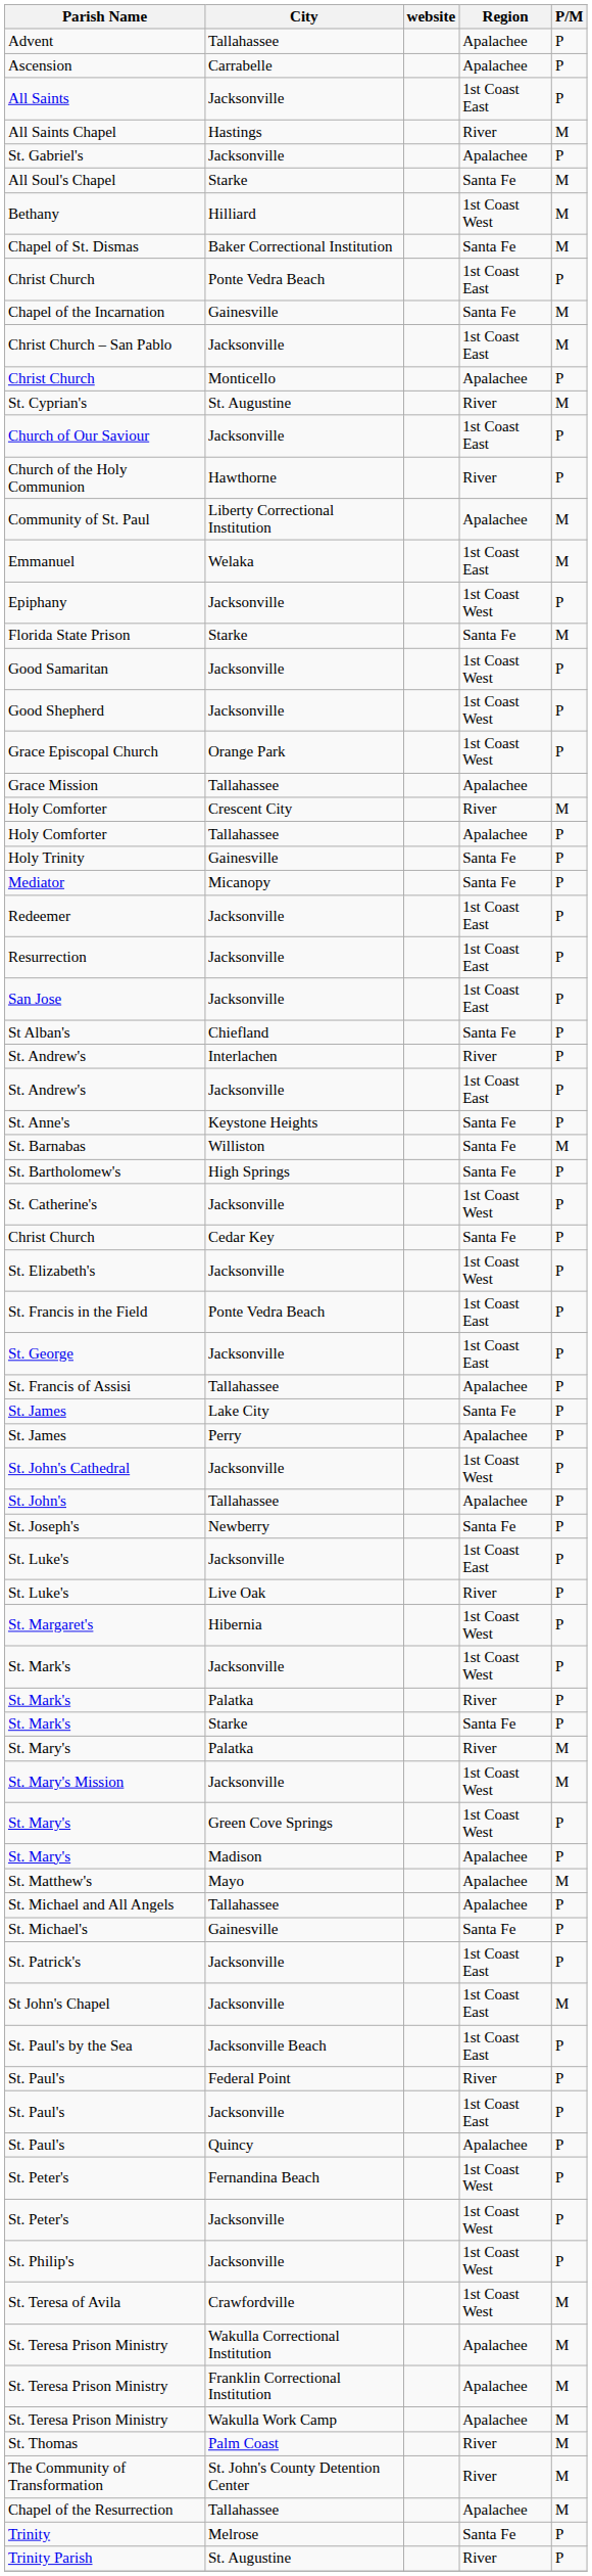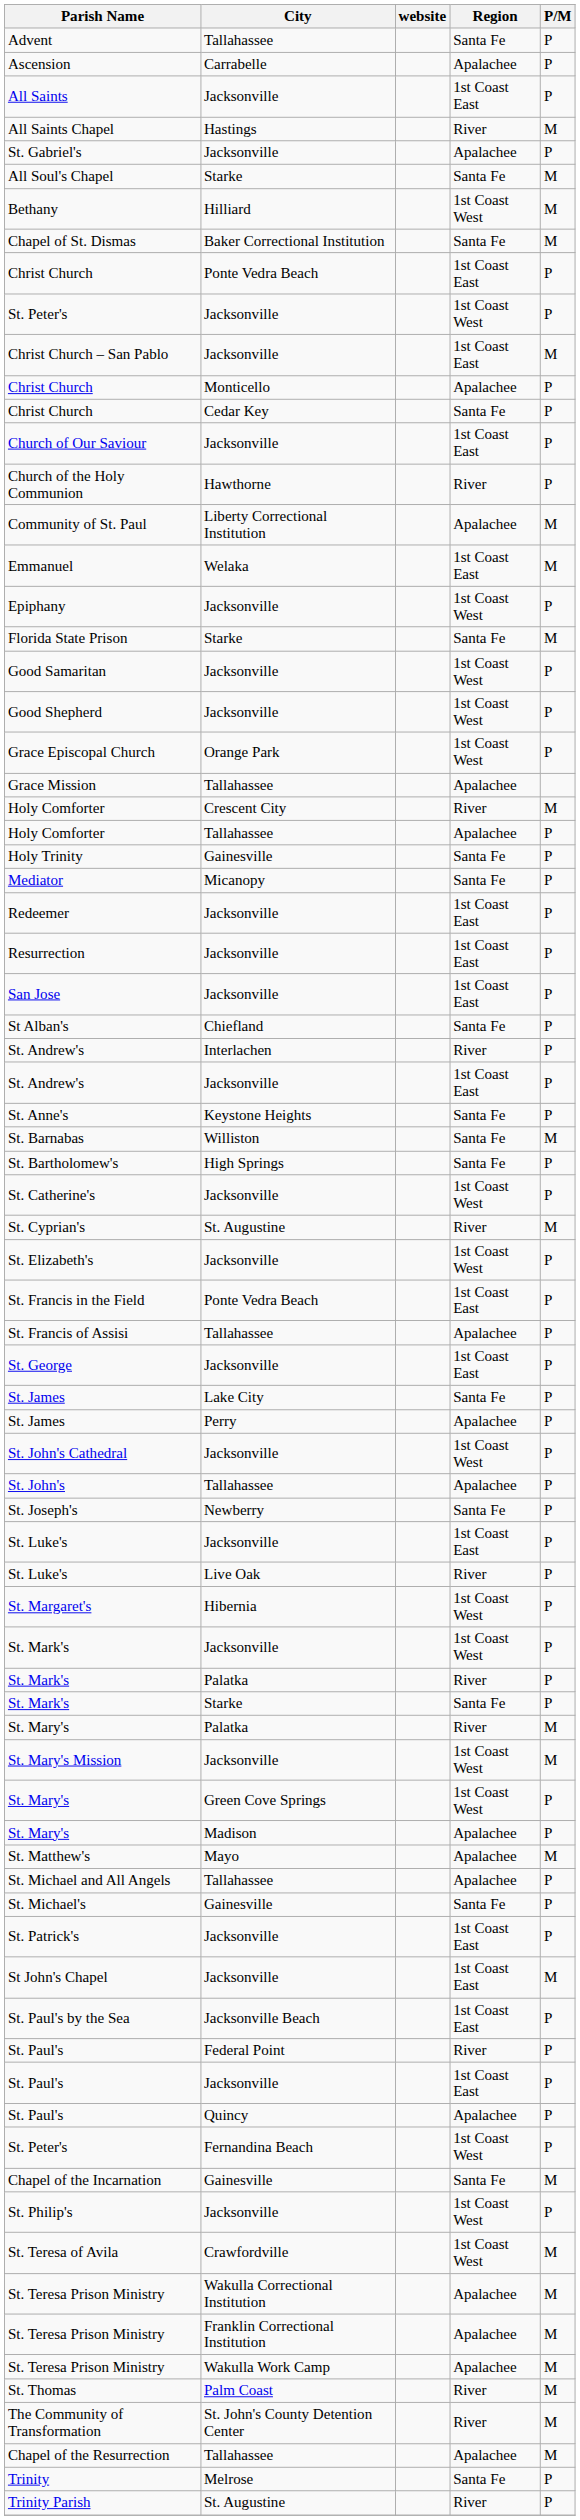 <table class="wikitable sortable">
 <tr>
 <th>Parish Name</th>
 <th>City</th>
 <th>website</th>
 <th>Region</th>
 <th>P/M</th>
 </tr>
 <tr>
 <td>Advent</td>
 <td>Tallahassee</td>
 <td></td>
-<td>Apalachee</td>
+<td>Santa Fe</td>
 <td>P</td>
 </tr>
 <tr>
 <td>Ascension</td>
 <td>Carrabelle</td>
 <td></td>
 <td>Apalachee</td>
 <td>P</td>
 </tr>
 <tr>
 <td><a href='#'>All Saints</a></td>
 <td>Jacksonville</td>
 <td> </td>
 <td>1st Coast East</td>
 <td>P</td>
 </tr>
 <tr>
 <td>All Saints Chapel</td>
 <td>Hastings</td>
 <td></td>
 <td>River</td>
 <td>M</td>
 </tr>
 <tr>
 <td>St. Gabriel's</td>
 <td>Jacksonville</td>
 <td></td>
 <td>Apalachee</td>
 <td>P</td>
 </tr>
 <tr>
 <td>All Soul's Chapel</td>
 <td>Starke</td>
 <td></td>
 <td>Santa Fe</td>
 <td>M</td>
 </tr>
 <tr>
 <td>Bethany</td>
 <td>Hilliard</td>
 <td></td>
 <td>1st Coast West</td>
 <td>M</td>
 </tr>
 <tr>
 <td>Chapel of St. Dismas</td>
 <td>Baker Correctional Institution</td>
 <td></td>
 <td>Santa Fe</td>
 <td>M</td>
 </tr>
 <tr>
 <td>Christ Church</td>
 <td>Ponte Vedra Beach</td>
 <td></td>
 <td>1st Coast East</td>
 <td>P</td>
 </tr>
 <tr>
-<td>Chapel of the Incarnation</td>
-<td>Gainesville</td>
+<td>St. Peter's</td>
+<td>Jacksonville</td>
 <td></td>
-<td>Santa Fe</td>
-<td>M</td>
+<td>1st Coast West</td>
+<td>P</td>
 </tr>
 <tr>
 <td>Christ Church – San Pablo</td>
 <td>Jacksonville</td>
 <td></td>
 <td>1st Coast East</td>
 <td>M</td>
 </tr>
 <tr>
 <td><a href='#'>Christ Church</a></td>
 <td>Monticello</td>
 <td></td>
 <td>Apalachee</td>
 <td>P</td>
 </tr>
 <tr>
-<td>St. Cyprian's</td>
-<td>St. Augustine</td>
+<td>Christ Church</td>
+<td>Cedar Key</td>
 <td></td>
-<td>River</td>
-<td>M</td>
+<td>Santa Fe</td>
+<td>P</td>
 </tr>
 <tr>
 <td><a href='#'>Church of Our Saviour</a></td>
 <td>Jacksonville</td>
 <td></td>
 <td>1st Coast East</td>
 <td>P</td>
 </tr>
 <tr>
 <td>Church of the Holy Communion</td>
 <td>Hawthorne</td>
 <td></td>
 <td>River</td>
 <td>P</td>
 </tr>
 <tr>
 <td>Community of St. Paul</td>
 <td>Liberty Correctional Institution</td>
 <td></td>
 <td>Apalachee</td>
 <td>M</td>
 </tr>
 <tr>
 <td>Emmanuel</td>
 <td>Welaka</td>
 <td></td>
 <td>1st Coast East</td>
 <td>M</td>
 </tr>
 <tr>
 <td>Epiphany</td>
 <td>Jacksonville</td>
 <td></td>
 <td>1st Coast West</td>
 <td>P</td>
 </tr>
 <tr>
 <td>Florida State Prison</td>
 <td>Starke</td>
 <td></td>
 <td>Santa Fe</td>
 <td>M</td>
 </tr>
 <tr>
 <td>Good Samaritan</td>
 <td>Jacksonville</td>
 <td></td>
 <td>1st Coast West</td>
 <td>P</td>
 </tr>
 <tr>
 <td>Good Shepherd</td>
 <td>Jacksonville</td>
 <td> </td>
 <td>1st Coast West</td>
 <td>P</td>
 </tr>
 <tr>
 <td>Grace Episcopal Church</td>
 <td>Orange Park</td>
 <td></td>
 <td>1st Coast West</td>
 <td>P</td>
 </tr>
 <tr>
 <td>Grace Mission</td>
 <td>Tallahassee</td>
 <td></td>
 <td>Apalachee</td>
 </tr>
 <tr>
 <td>Holy Comforter</td>
 <td>Crescent City</td>
 <td></td>
 <td>River</td>
 <td>M</td>
 </tr>
 <tr>
 <td>Holy Comforter</td>
 <td>Tallahassee</td>
 <td></td>
 <td>Apalachee</td>
 <td>P</td>
 </tr>
 <tr>
 <td>Holy Trinity</td>
 <td>Gainesville</td>
 <td></td>
 <td>Santa Fe</td>
 <td>P</td>
 </tr>
 <tr>
 <td><a href='#'>Mediator</a></td>
 <td>Micanopy</td>
 <td></td>
 <td>Santa Fe</td>
 <td>P</td>
 </tr>
 <tr>
 <td>Redeemer</td>
 <td>Jacksonville</td>
 <td></td>
 <td>1st Coast East</td>
 <td>P</td>
 </tr>
 <tr>
 <td>Resurrection</td>
 <td>Jacksonville</td>
 <td> </td>
 <td>1st Coast East</td>
 <td>P</td>
 </tr>
 <tr>
 <td><a href='#'>San Jose</a></td>
 <td>Jacksonville</td>
 <td></td>
 <td>1st Coast East</td>
 <td>P</td>
 </tr>
 <tr>
 <td>St Alban's</td>
 <td>Chiefland</td>
 <td></td>
 <td>Santa Fe</td>
 <td>P</td>
 </tr>
 <tr>
 <td>St. Andrew's</td>
 <td>Interlachen</td>
 <td></td>
 <td>River</td>
 <td>P</td>
 </tr>
 <tr>
 <td>St. Andrew's</td>
 <td>Jacksonville</td>
 <td> </td>
 <td>1st Coast East</td>
 <td>P</td>
 </tr>
 <tr>
 <td>St. Anne's</td>
 <td>Keystone Heights</td>
 <td></td>
 <td>Santa Fe</td>
 <td>P</td>
 </tr>
 <tr>
 <td>St. Barnabas</td>
 <td>Williston</td>
 <td></td>
 <td>Santa Fe</td>
 <td>M</td>
 </tr>
 <tr>
 <td>St. Bartholomew's</td>
 <td>High Springs</td>
 <td> </td>
 <td>Santa Fe</td>
 <td>P</td>
 </tr>
 <tr>
 <td>St. Catherine's</td>
 <td>Jacksonville</td>
 <td></td>
 <td>1st Coast West</td>
 <td>P</td>
 </tr>
 <tr>
-<td>Christ Church</td>
-<td>Cedar Key</td>
+<td>St. Cyprian's</td>
+<td>St. Augustine</td>
 <td></td>
-<td>Santa Fe</td>
-<td>P</td>
+<td>River</td>
+<td>M</td>
 </tr>
 <tr>
 <td>St. Elizabeth's</td>
 <td>Jacksonville</td>
 <td></td>
 <td>1st Coast West</td>
 <td>P</td>
 </tr>
 <tr>
 <td>St. Francis in the Field</td>
 <td>Ponte Vedra Beach</td>
 <td> </td>
 <td>1st Coast East</td>
 <td>P</td>
 </tr>
 <tr>
+<td>St. Francis of Assisi</td>
+<td>Tallahassee</td>
+<td></td>
+<td>Apalachee</td>
+<td>P</td>
+</tr>
+<tr>
 <td><a href='#'>St. George</a></td>
 <td>Jacksonville</td>
 <td></td>
 <td>1st Coast East</td>
-<td>P</td>
-</tr>
-<tr>
-<td>St. Francis of Assisi</td>
-<td>Tallahassee</td>
-<td></td>
-<td>Apalachee</td>
 <td>P</td>
 </tr>
 <tr>
 <td><a href='#'>St. James</a></td>
 <td>Lake City</td>
 <td></td>
 <td>Santa Fe</td>
 <td>P</td>
 </tr>
 <tr>
 <td>St. James</td>
 <td>Perry</td>
 <td></td>
 <td>Apalachee</td>
 <td>P</td>
 </tr>
 <tr>
 <td><a href='#'>St. John's Cathedral</a></td>
 <td>Jacksonville</td>
 <td></td>
 <td>1st Coast West</td>
 <td>P</td>
 </tr>
 <tr>
 <td><a href='#'>St. John's</a></td>
 <td>Tallahassee</td>
 <td></td>
 <td>Apalachee</td>
 <td>P</td>
 </tr>
 <tr>
 <td>St. Joseph's</td>
 <td>Newberry</td>
 <td></td>
 <td>Santa Fe</td>
 <td>P</td>
 </tr>
 <tr>
 <td>St. Luke's</td>
 <td>Jacksonville</td>
 <td></td>
 <td>1st Coast East</td>
 <td>P</td>
 </tr>
 <tr>
 <td>St. Luke's</td>
 <td>Live Oak</td>
 <td></td>
 <td>River</td>
 <td>P</td>
 </tr>
 <tr>
 <td><a href='#'>St. Margaret's</a></td>
 <td>Hibernia</td>
 <td></td>
 <td>1st Coast West</td>
 <td>P</td>
 </tr>
 <tr>
 <td>St. Mark's</td>
 <td>Jacksonville</td>
 <td></td>
 <td>1st Coast West</td>
 <td>P</td>
 </tr>
 <tr>
 <td><a href='#'>St. Mark's</a></td>
 <td>Palatka</td>
 <td> </td>
 <td>River</td>
 <td>P</td>
 </tr>
 <tr>
 <td><a href='#'>St. Mark's</a></td>
 <td>Starke</td>
 <td></td>
 <td>Santa Fe</td>
 <td>P</td>
 </tr>
 <tr>
 <td>St. Mary's</td>
 <td>Palatka</td>
 <td></td>
 <td>River</td>
 <td>M</td>
 </tr>
 <tr>
 <td><a href='#'>St. Mary's Mission</a></td>
 <td>Jacksonville</td>
 <td></td>
 <td>1st Coast West</td>
 <td>M</td>
 </tr>
 <tr>
 <td><a href='#'>St. Mary's</a></td>
 <td>Green Cove Springs</td>
 <td></td>
 <td>1st Coast West</td>
 <td>P</td>
 </tr>
 <tr>
 <td><a href='#'>St. Mary's</a></td>
 <td>Madison</td>
 <td></td>
 <td>Apalachee</td>
 <td>P</td>
 </tr>
 <tr>
 <td>St. Matthew's</td>
 <td>Mayo</td>
 <td></td>
 <td>Apalachee</td>
 <td>M</td>
 </tr>
 <tr>
 <td>St. Michael and All Angels</td>
 <td>Tallahassee</td>
 <td></td>
 <td>Apalachee</td>
 <td>P</td>
 </tr>
 <tr>
 <td>St. Michael's</td>
 <td>Gainesville</td>
 <td></td>
 <td>Santa Fe</td>
 <td>P</td>
 </tr>
 <tr>
 <td>St. Patrick's</td>
 <td>Jacksonville</td>
 <td></td>
 <td>1st Coast East</td>
 <td>P</td>
 </tr>
 <tr>
 <td>St John's Chapel</td>
 <td>Jacksonville</td>
 <td></td>
 <td>1st Coast East</td>
 <td>M</td>
 </tr>
 <tr>
 <td>St. Paul's by the Sea</td>
 <td>Jacksonville Beach</td>
 <td></td>
 <td>1st Coast East</td>
 <td>P</td>
 </tr>
 <tr>
 <td>St. Paul's</td>
 <td>Federal Point</td>
 <td></td>
 <td>River</td>
 <td>P</td>
 </tr>
 <tr>
 <td>St. Paul's</td>
 <td>Jacksonville</td>
 <td></td>
 <td>1st Coast East</td>
 <td>P</td>
 </tr>
 <tr>
 <td>St. Paul's</td>
 <td>Quincy</td>
 <td></td>
 <td>Apalachee</td>
 <td>P</td>
 </tr>
 <tr>
 <td>St. Peter's</td>
 <td>Fernandina Beach</td>
 <td></td>
 <td>1st Coast West</td>
 <td>P</td>
 </tr>
 <tr>
-<td>St. Peter's</td>
-<td>Jacksonville</td>
+<td>Chapel of the Incarnation</td>
+<td>Gainesville</td>
 <td></td>
-<td>1st Coast West</td>
-<td>P</td>
+<td>Santa Fe</td>
+<td>M</td>
 </tr>
 <tr>
 <td>St. Philip's</td>
 <td>Jacksonville</td>
 <td></td>
 <td>1st Coast West</td>
 <td>P</td>
 </tr>
 <tr>
 <td>St. Teresa of Avila</td>
 <td>Crawfordville</td>
 <td></td>
 <td>1st Coast West</td>
 <td>M</td>
 </tr>
 <tr>
 <td>St. Teresa Prison Ministry</td>
 <td>Wakulla Correctional Institution</td>
 <td></td>
 <td>Apalachee</td>
 <td>M</td>
 </tr>
 <tr>
 <td>St. Teresa Prison Ministry</td>
 <td>Franklin Correctional Institution</td>
 <td></td>
 <td>Apalachee</td>
 <td>M</td>
 </tr>
 <tr>
 <td>St. Teresa Prison Ministry</td>
 <td>Wakulla Work Camp</td>
 <td></td>
 <td>Apalachee</td>
 <td>M</td>
 </tr>
 <tr>
 <td>St. Thomas</td>
 <td><a href='#'>Palm Coast</a></td>
 <td></td>
 <td>River</td>
 <td>M</td>
 </tr>
 <tr>
 <td>The Community of Transformation</td>
 <td>St. John's County Detention Center</td>
 <td></td>
 <td>River</td>
 <td>M</td>
 </tr>
 <tr>
 <td>Chapel of the Resurrection</td>
 <td>Tallahassee</td>
 <td></td>
 <td>Apalachee</td>
 <td>M</td>
 </tr>
 <tr>
 <td><a href='#'>Trinity</a></td>
 <td>Melrose</td>
 <td></td>
 <td>Santa Fe</td>
 <td>P</td>
 </tr>
 <tr>
 <td><a href='#'>Trinity Parish</a></td>
 <td>St. Augustine</td>
 <td></td>
 <td>River</td>
 <td>P</td>
 </tr>
 <tr>
 </tr>
 </table>
